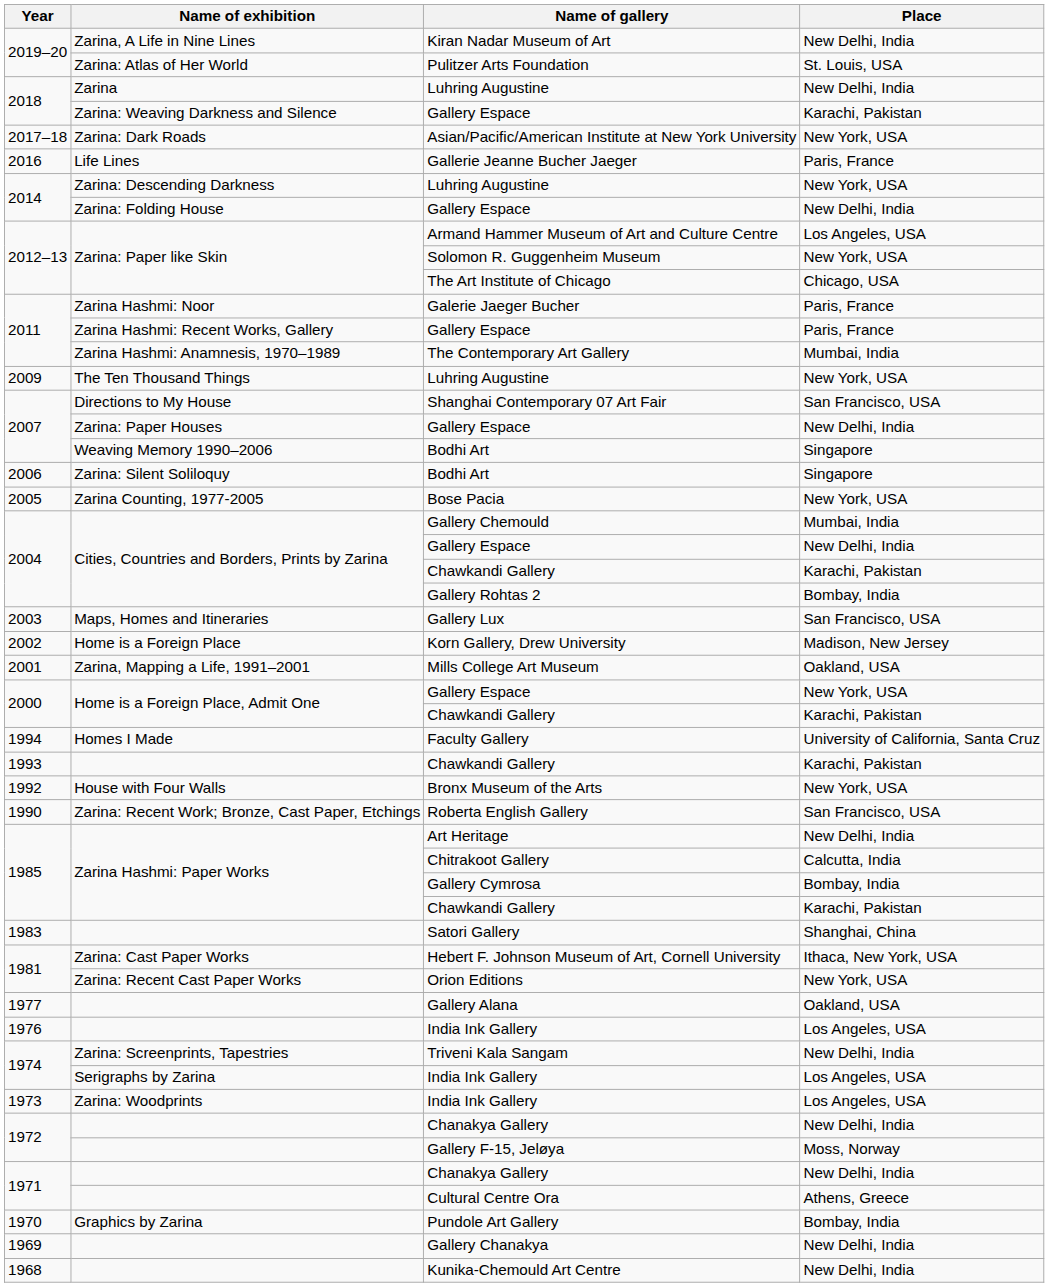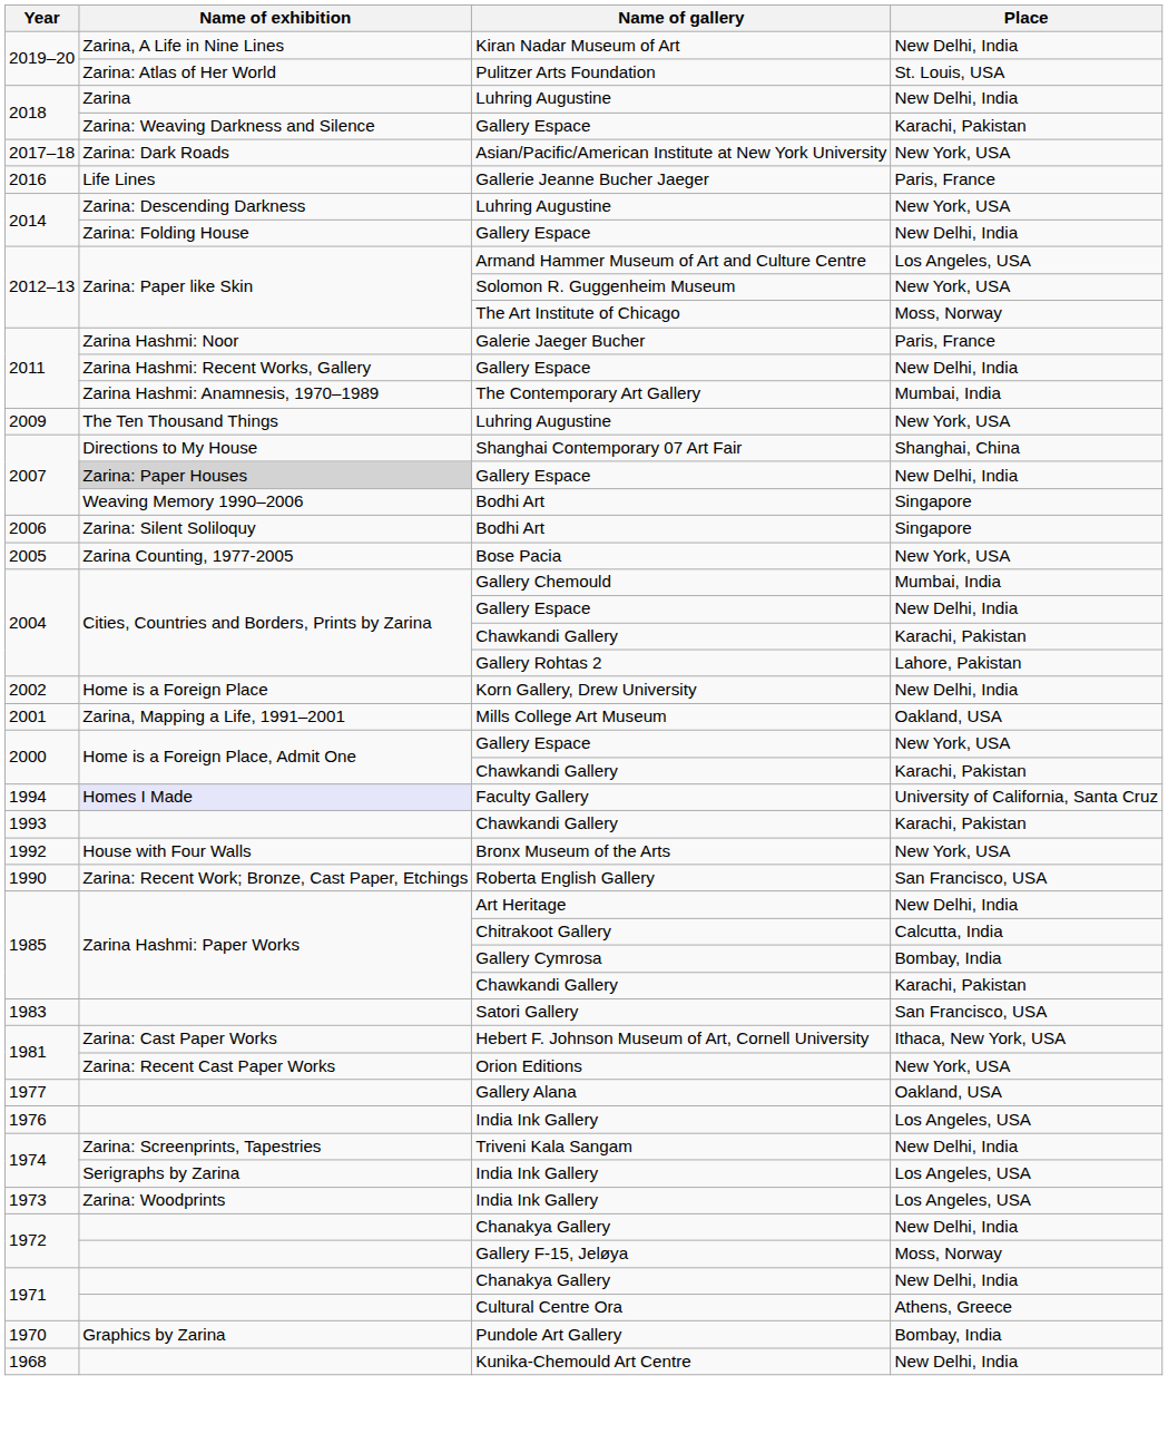 <table class="wikitable">
 <tr>
 <th>Year</th>
 <th>Name of exhibition</th>
 <th>Name of gallery</th>
 <th>Place</th>
 </tr>
 <tr>
 <td rowspan="2">2019–20</td>
 <td>Zarina, A Life in Nine Lines</td>
 <td>Kiran Nadar Museum of Art</td>
 <td>New Delhi, India</td>
 </tr>
 <tr>
 <td>Zarina: Atlas of Her World</td>
 <td>Pulitzer Arts Foundation</td>
 <td>St. Louis, USA</td>
 </tr>
 <tr>
 <td rowspan="2">2018</td>
 <td>Zarina</td>
 <td>Luhring Augustine</td>
 <td>New Delhi, India</td>
 </tr>
 <tr>
 <td>Zarina: Weaving Darkness and Silence</td>
 <td>Gallery Espace</td>
 <td>Karachi, Pakistan</td>
 </tr>
 <tr>
 <td>2017–18</td>
 <td>Zarina: Dark Roads</td>
 <td>Asian/Pacific/American Institute at New York University</td>
 <td>New York, USA</td>
 </tr>
 <tr>
 <td>2016</td>
 <td>Life Lines</td>
 <td>Gallerie Jeanne Bucher Jaeger</td>
 <td>Paris, France</td>
 </tr>
 <tr>
 <td rowspan="2">2014</td>
 <td>Zarina: Descending Darkness</td>
 <td>Luhring Augustine</td>
 <td>New York, USA</td>
 </tr>
 <tr>
 <td>Zarina: Folding House</td>
 <td>Gallery Espace</td>
 <td>New Delhi, India</td>
 </tr>
 <tr>
 <td rowspan="3">2012–13</td>
 <td rowspan="3">Zarina: Paper like Skin</td>
 <td>Armand Hammer Museum of Art and Culture Centre</td>
 <td>Los Angeles, USA</td>
 </tr>
 <tr>
 <td>Solomon R. Guggenheim Museum</td>
 <td>New York, USA</td>
 </tr>
 <tr>
 <td>The Art Institute of Chicago</td>
-<td>Chicago, USA</td>
+<td>Moss, Norway</td>
 </tr>
 <tr>
 <td rowspan="3">2011</td>
 <td>Zarina Hashmi: Noor</td>
 <td>Galerie Jaeger Bucher</td>
 <td>Paris, France</td>
 </tr>
 <tr>
 <td>Zarina Hashmi: Recent Works, Gallery</td>
 <td>Gallery Espace</td>
-<td>Paris, France</td>
+<td>New Delhi, India</td>
 </tr>
 <tr>
 <td>Zarina Hashmi: Anamnesis, 1970–1989</td>
 <td>The Contemporary Art Gallery</td>
 <td>Mumbai, India</td>
 </tr>
 <tr>
 <td>2009</td>
 <td>The Ten Thousand Things</td>
 <td>Luhring Augustine</td>
 <td>New York, USA</td>
 </tr>
 <tr>
 <td rowspan="3">2007</td>
 <td>Directions to My House</td>
 <td>Shanghai Contemporary 07 Art Fair</td>
-<td>San Francisco, USA</td>
+<td>Shanghai, China</td>
 </tr>
 <tr>
-<td>Zarina: Paper Houses</td>
+<td style="background: lightgrey;">Zarina: Paper Houses</td>
 <td>Gallery Espace</td>
 <td>New Delhi, India</td>
 </tr>
 <tr>
 <td>Weaving Memory 1990–2006</td>
 <td>Bodhi Art</td>
 <td>Singapore</td>
 </tr>
 <tr>
 <td>2006</td>
 <td>Zarina: Silent Soliloquy</td>
 <td>Bodhi Art</td>
 <td>Singapore</td>
 </tr>
 <tr>
 <td>2005</td>
 <td>Zarina Counting, 1977-2005</td>
 <td>Bose Pacia</td>
 <td>New York, USA</td>
 </tr>
 <tr>
 <td rowspan="4">2004</td>
 <td rowspan="4">Cities, Countries and Borders, Prints by Zarina</td>
 <td>Gallery Chemould</td>
 <td>Mumbai, India</td>
 </tr>
 <tr>
 <td>Gallery Espace</td>
 <td>New Delhi, India</td>
 </tr>
 <tr>
 <td>Chawkandi Gallery</td>
 <td>Karachi, Pakistan</td>
 </tr>
 <tr>
 <td>Gallery Rohtas 2</td>
-<td>Bombay, India</td>
-</tr>
-<tr>
-<td>2003</td>
-<td>Maps, Homes and Itineraries</td>
-<td>Gallery Lux</td>
-<td>San Francisco, USA</td>
+<td>Lahore, Pakistan</td>
 </tr>
 <tr>
 <td>2002</td>
 <td>Home is a Foreign Place</td>
 <td>Korn Gallery, Drew University</td>
-<td>Madison, New Jersey</td>
+<td>New Delhi, India</td>
 </tr>
 <tr>
 <td>2001</td>
 <td>Zarina, Mapping a Life, 1991–2001</td>
 <td>Mills College Art Museum</td>
 <td>Oakland, USA</td>
 </tr>
 <tr>
 <td rowspan="2">2000</td>
 <td rowspan="2">Home is a Foreign Place, Admit One</td>
 <td>Gallery Espace</td>
 <td>New York, USA</td>
 </tr>
 <tr>
 <td>Chawkandi Gallery</td>
 <td>Karachi, Pakistan</td>
 </tr>
 <tr>
 <td>1994</td>
-<td>Homes I Made</td>
+<td style="background: lavender;">Homes I Made</td>
 <td>Faculty Gallery</td>
 <td>University of California, Santa Cruz</td>
 </tr>
 <tr>
 <td>1993</td>
 <td></td>
 <td>Chawkandi Gallery</td>
 <td>Karachi, Pakistan</td>
 </tr>
 <tr>
 <td>1992</td>
 <td>House with Four Walls</td>
 <td>Bronx Museum of the Arts</td>
 <td>New York, USA</td>
 </tr>
 <tr>
 <td>1990</td>
 <td>Zarina: Recent Work; Bronze, Cast Paper, Etchings</td>
 <td>Roberta English Gallery</td>
 <td>San Francisco, USA</td>
 </tr>
 <tr>
 <td rowspan="4">1985</td>
 <td rowspan="4">Zarina Hashmi: Paper Works</td>
 <td>Art Heritage</td>
 <td>New Delhi, India</td>
 </tr>
 <tr>
 <td>Chitrakoot Gallery</td>
 <td>Calcutta, India</td>
 </tr>
 <tr>
 <td>Gallery Cymrosa</td>
 <td>Bombay, India</td>
 </tr>
 <tr>
 <td>Chawkandi Gallery</td>
 <td>Karachi, Pakistan</td>
 </tr>
 <tr>
 <td>1983</td>
 <td></td>
 <td>Satori Gallery</td>
-<td>Shanghai, China</td>
+<td>San Francisco, USA</td>
 </tr>
 <tr>
 <td rowspan="2">1981</td>
 <td>Zarina: Cast Paper Works</td>
 <td>Hebert F. Johnson Museum of Art, Cornell University</td>
 <td>Ithaca, New York, USA</td>
 </tr>
 <tr>
 <td>Zarina: Recent Cast Paper Works</td>
 <td>Orion Editions</td>
 <td>New York, USA</td>
 </tr>
 <tr>
 <td>1977</td>
 <td></td>
 <td>Gallery Alana</td>
 <td>Oakland, USA</td>
 </tr>
 <tr>
 <td>1976</td>
 <td></td>
 <td>India Ink Gallery</td>
 <td>Los Angeles, USA</td>
 </tr>
 <tr>
 <td rowspan="2">1974</td>
 <td>Zarina: Screenprints, Tapestries</td>
 <td>Triveni Kala Sangam</td>
 <td>New Delhi, India</td>
 </tr>
 <tr>
 <td>Serigraphs by Zarina</td>
 <td>India Ink Gallery</td>
 <td>Los Angeles, USA</td>
 </tr>
 <tr>
 <td>1973</td>
 <td>Zarina: Woodprints</td>
 <td>India Ink Gallery</td>
 <td>Los Angeles, USA</td>
 </tr>
 <tr>
 <td rowspan="2">1972</td>
 <td></td>
 <td>Chanakya Gallery</td>
 <td>New Delhi, India</td>
 </tr>
 <tr>
 <td></td>
 <td>Gallery F-15, Jeløya</td>
 <td>Moss, Norway</td>
 </tr>
 <tr>
 <td rowspan="2">1971</td>
 <td></td>
 <td>Chanakya Gallery</td>
 <td>New Delhi, India</td>
 </tr>
 <tr>
 <td></td>
 <td>Cultural Centre Ora</td>
 <td>Athens, Greece</td>
 </tr>
 <tr>
 <td>1970</td>
 <td>Graphics by Zarina</td>
 <td>Pundole Art Gallery</td>
 <td>Bombay, India</td>
 </tr>
 <tr>
-<td>1969</td>
-<td></td>
-<td>Gallery Chanakya</td>
-<td>New Delhi, India</td>
-</tr>
-<tr>
 <td>1968</td>
 <td></td>
 <td>Kunika-Chemould Art Centre</td>
 <td>New Delhi, India</td>
 </tr>
 </table>
